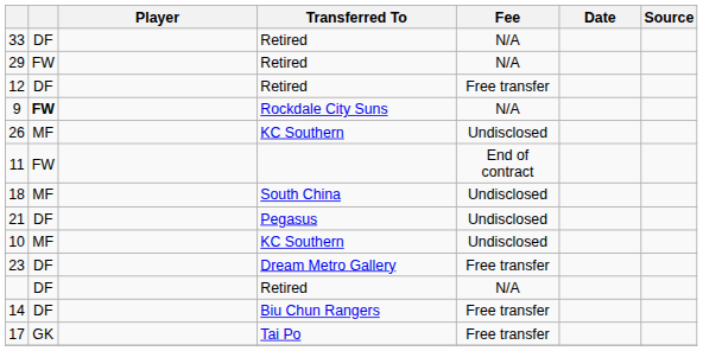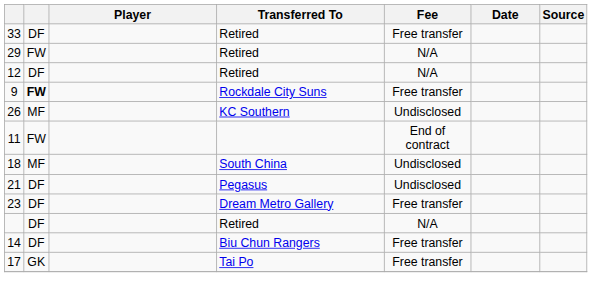 <table class="wikitable plainrowheaders sortable" style="font-size:95%">
 <tr>
 <th></th>
 <th></th>
 <th scope="col" style="width:200px;"><strong>Player</strong></th>
 <th scope="col" style="width:200px;"><strong>Transferred To</strong></th>
 <th scope="col" style="width:100px;"><strong>Fee</strong></th>
 <th scope="col" style="width:78px;"><strong>Date</strong></th>
 <th><strong>Source</strong></th>
 </tr>
 <tr>
 <td align=center>33</td>
 <td align=center>DF</td>
 <td></td>
 <td> Retired</td>
-<td align=center>N/A</td>
+<td align=center>Free transfer</td>
 <td align=center></td>
 <td></td>
 </tr>
 <tr>
 <td align=center>29</td>
 <td align=center>FW</td>
 <td></td>
 <td> Retired</td>
 <td align=center>N/A</td>
 <td align=center></td>
 <td></td>
 </tr>
 <tr>
 <td align=center>12</td>
 <td align=center>DF</td>
 <td></td>
 <td> Retired</td>
-<td align=center>Free transfer</td>
+<td align=center>N/A</td>
 <td align=center></td>
 <td></td>
 </tr>
 <tr>
 <td align=center>9</td>
 <td align=center><strong>FW</strong></td>
 <td></td>
 <td> <a href='#'>Rockdale City Suns</a></td>
-<td align=center>N/A</td>
+<td align=center>Free transfer</td>
 <td align=center></td>
 <td></td>
 </tr>
 <tr>
 <td align=center>26</td>
 <td align=center>MF</td>
 <td></td>
 <td> <a href='#'>KC Southern</a></td>
 <td align=center>Undisclosed</td>
 <td></td>
 <td></td>
 </tr>
 <tr>
 <td align=center>11</td>
 <td align=center>FW</td>
 <td></td>
 <td></td>
 <td align=center>End of contract</td>
 <td></td>
 <td></td>
 </tr>
 <tr>
 <td align=center>18</td>
 <td align=center>MF</td>
 <td></td>
 <td> <a href='#'>South China</a></td>
 <td align=center>Undisclosed</td>
 <td></td>
 <td></td>
 </tr>
 <tr>
 <td align=center>21</td>
 <td align=center>DF</td>
 <td></td>
 <td> <a href='#'>Pegasus</a></td>
-<td align=center>Undisclosed</td>
-<td align=center></td>
-<td></td>
-</tr>
-<tr>
-<td align=center>10</td>
-<td align=center>MF</td>
-<td></td>
-<td> <a href='#'>KC Southern</a></td>
 <td align=center>Undisclosed</td>
 <td align=center></td>
 <td></td>
 </tr>
 <tr>
 <td align=center>23</td>
 <td align=center>DF</td>
 <td></td>
 <td> <a href='#'>Dream Metro Gallery</a></td>
 <td align=center>Free transfer</td>
 <td align=center></td>
 <td></td>
 </tr>
 <tr>
 <td align=center></td>
 <td align=center>DF</td>
 <td></td>
 <td> Retired</td>
 <td align=center>N/A</td>
 <td align=center></td>
 <td></td>
 </tr>
 <tr>
 <td align=center>14</td>
 <td align=center>DF</td>
 <td></td>
 <td> <a href='#'>Biu Chun Rangers</a></td>
 <td align=center>Free transfer</td>
 <td align=center></td>
 <td></td>
 </tr>
 <tr>
 <td align=center>17</td>
 <td align=center>GK</td>
 <td></td>
 <td> <a href='#'>Tai Po</a></td>
 <td align=center>Free transfer</td>
 <td align=center></td>
 <td></td>
 </tr>
 <tr>
 </tr>
 </table>
